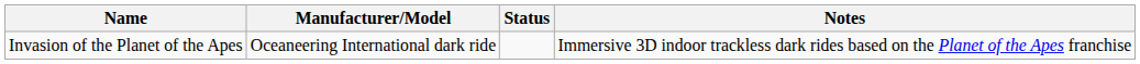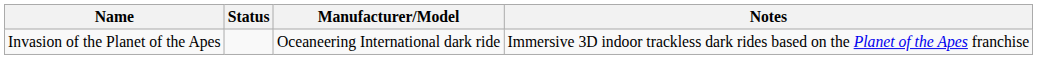 <table class="wikitable sortable">
 <tr>
 <th>Name</th>
+<th>Status</th>
 <th>Manufacturer/Model</th>
-<th>Status</th>
 <th>Notes</th>
 </tr>
 <tr>
 <td>Invasion of the Planet of the Apes</td>
+<td></td>
 <td>Oceaneering International dark ride</td>
-<td></td>
 <td>Immersive 3D indoor trackless dark rides based on the <em><a href='#'>Planet of the Apes</a></em> franchise</td>
 </tr>
 </table>
